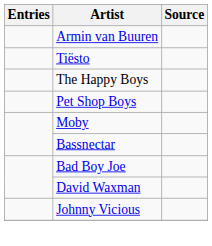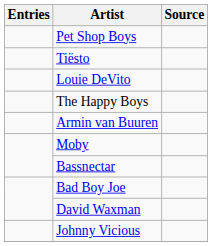 <table class="wikitable">
 <tr>
 <th>Entries</th>
 <th>Artist</th>
 <th>Source</th>
 </tr>
 <tr>
 <td></td>
-<td><a href='#'>Armin van Buuren</a></td>
+<td><a href='#'>Pet Shop Boys</a></td>
 <td align="center"></td>
 </tr>
 <tr>
 <td></td>
 <td><a href='#'>Tiësto</a></td>
 <td align="center"></td>
 </tr>
 <tr>
 <td></td>
+<td><a href='#'>Louie DeVito</a></td>
+<td></td>
+</tr>
+<tr>
+<td></td>
 <td>The Happy Boys</td>
 <td></td>
 </tr>
 <tr>
 <td></td>
-<td><a href='#'>Pet Shop Boys</a></td>
+<td><a href='#'>Armin van Buuren</a></td>
 <td align="center"></td>
 </tr>
 <tr>
 <td rowspan="2"></td>
 <td><a href='#'>Moby</a></td>
 <td align="center"></td>
 </tr>
 <tr>
 <td><a href='#'>Bassnectar</a></td>
 <td align="center"></td>
 </tr>
 <tr>
 <td rowspan="2"></td>
 <td><a href='#'>Bad Boy Joe</a></td>
 <td></td>
 </tr>
 <tr>
 <td><a href='#'>David Waxman</a></td>
 <td align="center"></td>
 </tr>
 <tr>
 <td></td>
 <td><a href='#'>Johnny Vicious</a></td>
 <td></td>
 </tr>
 <tr>
 </tr>
 </table>
